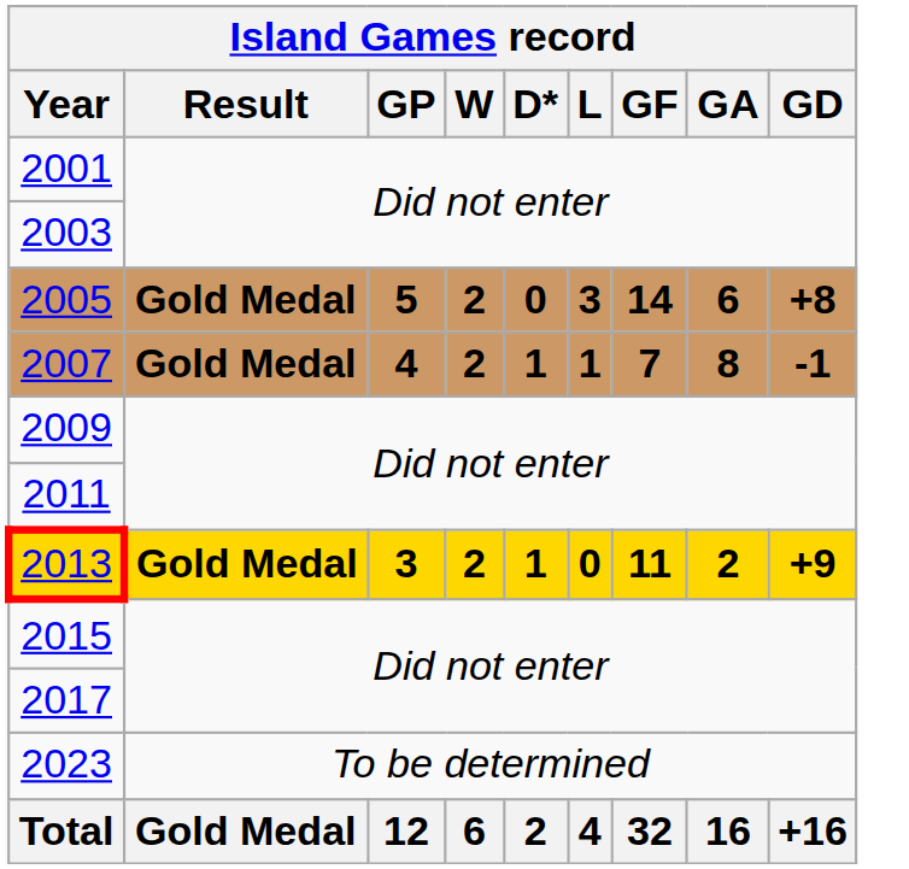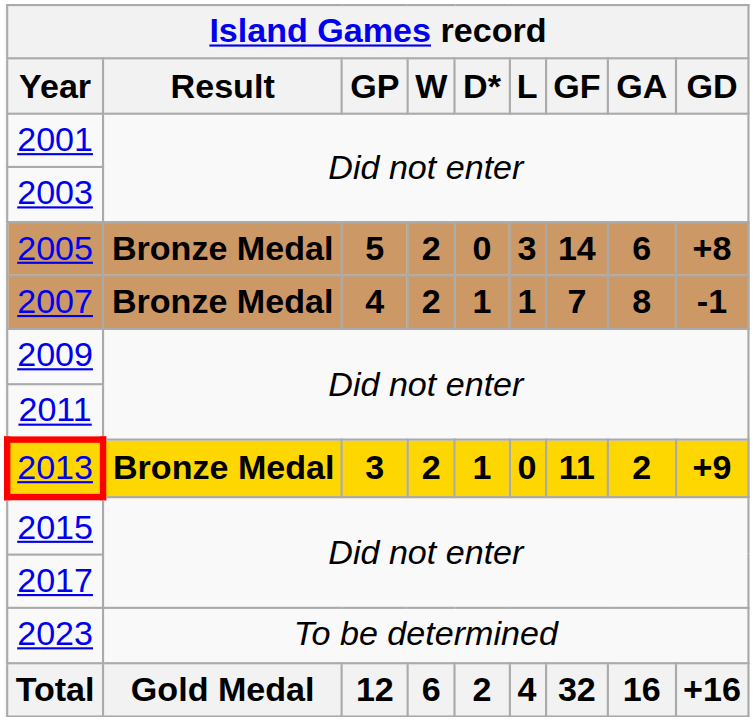 <table class="wikitable" style="text-align: center">
 <tr>
 <th colspan=9><a href='#'>Island Games</a> record</th>
 </tr>
 <tr>
 <th>Year</th>
 <th>Result</th>
 <th>GP</th>
 <th>W</th>
 <th>D*</th>
 <th>L</th>
 <th>GF</th>
 <th>GA</th>
 <th>GD</th>
 </tr>
 <tr>
 <td> <a href='#'>2001</a></td>
 <td colspan=8 rowspan=2><em>Did not enter</em></td>
 </tr>
 <tr>
 <td> <a href='#'>2003</a></td>
 </tr>
 <tr bgcolor="#cc9966">
 <td> <a href='#'>2005</a></td>
-<td><strong>Gold Medal</strong></td>
+<td><strong>Bronze Medal</strong></td>
 <td><strong>5</strong></td>
 <td><strong>2</strong></td>
 <td><strong>0</strong></td>
 <td><strong>3</strong></td>
 <td><strong>14</strong></td>
 <td><strong>6</strong></td>
 <td><strong>+8</strong></td>
 </tr>
 <tr bgcolor="#cc9966">
 <td> <a href='#'>2007</a></td>
-<td><strong>Gold Medal</strong></td>
+<td><strong>Bronze Medal</strong></td>
 <td><strong>4</strong></td>
 <td><strong>2</strong></td>
 <td><strong>1</strong></td>
 <td><strong>1</strong></td>
 <td><strong>7</strong></td>
 <td><strong>8</strong></td>
 <td><strong>-1</strong></td>
 </tr>
 <tr>
 <td> <a href='#'>2009</a></td>
 <td colspan=8 rowspan=2><em>Did not enter</em></td>
 </tr>
 <tr>
 <td> <a href='#'>2011</a></td>
 </tr>
 <tr bgcolor=gold>
 <td style="border: 3px solid red"> <a href='#'>2013</a></td>
-<td><strong>Gold Medal</strong></td>
+<td><strong>Bronze Medal</strong></td>
 <td><strong>3</strong></td>
 <td><strong>2</strong></td>
 <td><strong>1</strong></td>
 <td><strong>0</strong></td>
 <td><strong>11</strong></td>
 <td><strong>2</strong></td>
 <td><strong>+9</strong></td>
 </tr>
 <tr>
 <td> <a href='#'>2015</a></td>
 <td colspan=8 rowspan=2><em>Did not enter</em></td>
 </tr>
 <tr>
 <td> <a href='#'>2017</a></td>
 </tr>
 <tr>
 <td> <a href='#'>2023</a></td>
 <td colspan=8><em>To be determined</em></td>
 </tr>
 <tr>
 <th>Total</th>
 <th>Gold Medal</th>
 <th>12</th>
 <th>6</th>
 <th>2</th>
 <th>4</th>
 <th>32</th>
 <th>16</th>
 <th>+16</th>
 </tr>
 </table>
